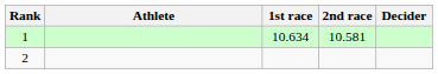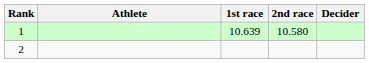 <table class=wikitable style="text-align:center">
 <tr>
 <th width=40>Rank</th>
 <th width=250>Athlete</th>
 <th width=60>1st race</th>
 <th width=60>2nd race</th>
 <th width=60>Decider</th>
 </tr>
 <tr bgcolor=ccffcc>
 <td>1</td>
 <td align=left></td>
-<td>10.634</td>
-<td>10.581</td>
+<td>10.639</td>
+<td>10.580</td>
 <td></td>
 </tr>
 <tr>
 <td>2</td>
 <td align=left></td>
 <td></td>
 <td></td>
 <td></td>
 </tr>
 </table>
